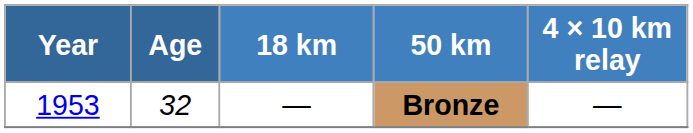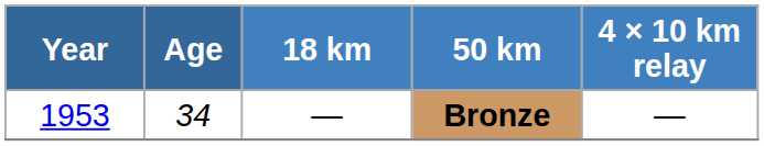 <table class="wikitable" style="font-size:95%; text-align:center; border:grey solid 1px; border-collapse:collapse; background:#ffffff;">
 <tr>
 <th style="background-color:#369; color:white; width:60px;"> Year </th>
 <th style="background-color:#369; color:white; width:40px;"> Age </th>
 <th style="background-color:#4180be; color:white; width:75px;"> 18 km </th>
 <th style="background-color:#4180be; color:white; width:75px;"> 50 km </th>
 <th style="background-color:#4180be; color:white; width:75px;"> 4 × 10 km <br> relay </th>
 </tr>
 <tr>
 <td><a href='#'>1953</a></td>
-<td><em>32</em></td>
+<td><em>34</em></td>
 <td>—</td>
 <td bgcolor="cc9966"><strong>Bronze</strong></td>
 <td>—</td>
 </tr>
 <tr>
 </tr>
 </table>
